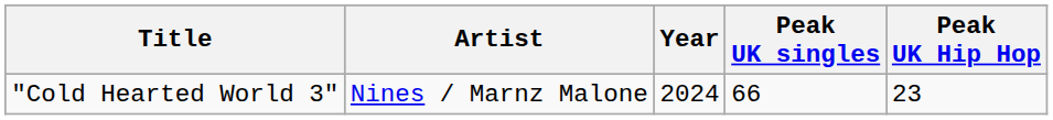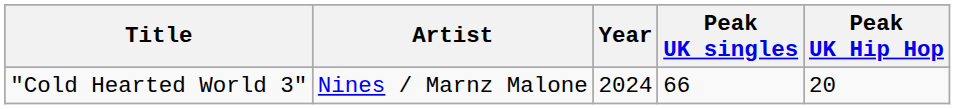 <table class="wikitable sortable">
 <tr>
 <th>Title</th>
 <th>Artist</th>
 <th>Year</th>
 <th>Peak<br><a href='#'>UK singles</a></th>
 <th>Peak<br><a href='#'>UK Hip Hop</a></th>
 </tr>
 <tr>
 <td>"Cold Hearted World 3"</td>
 <td><a href='#'>Nines</a> / Marnz Malone</td>
 <td>2024</td>
 <td>66</td>
-<td>23</td>
+<td>20</td>
 </tr>
 </table>
